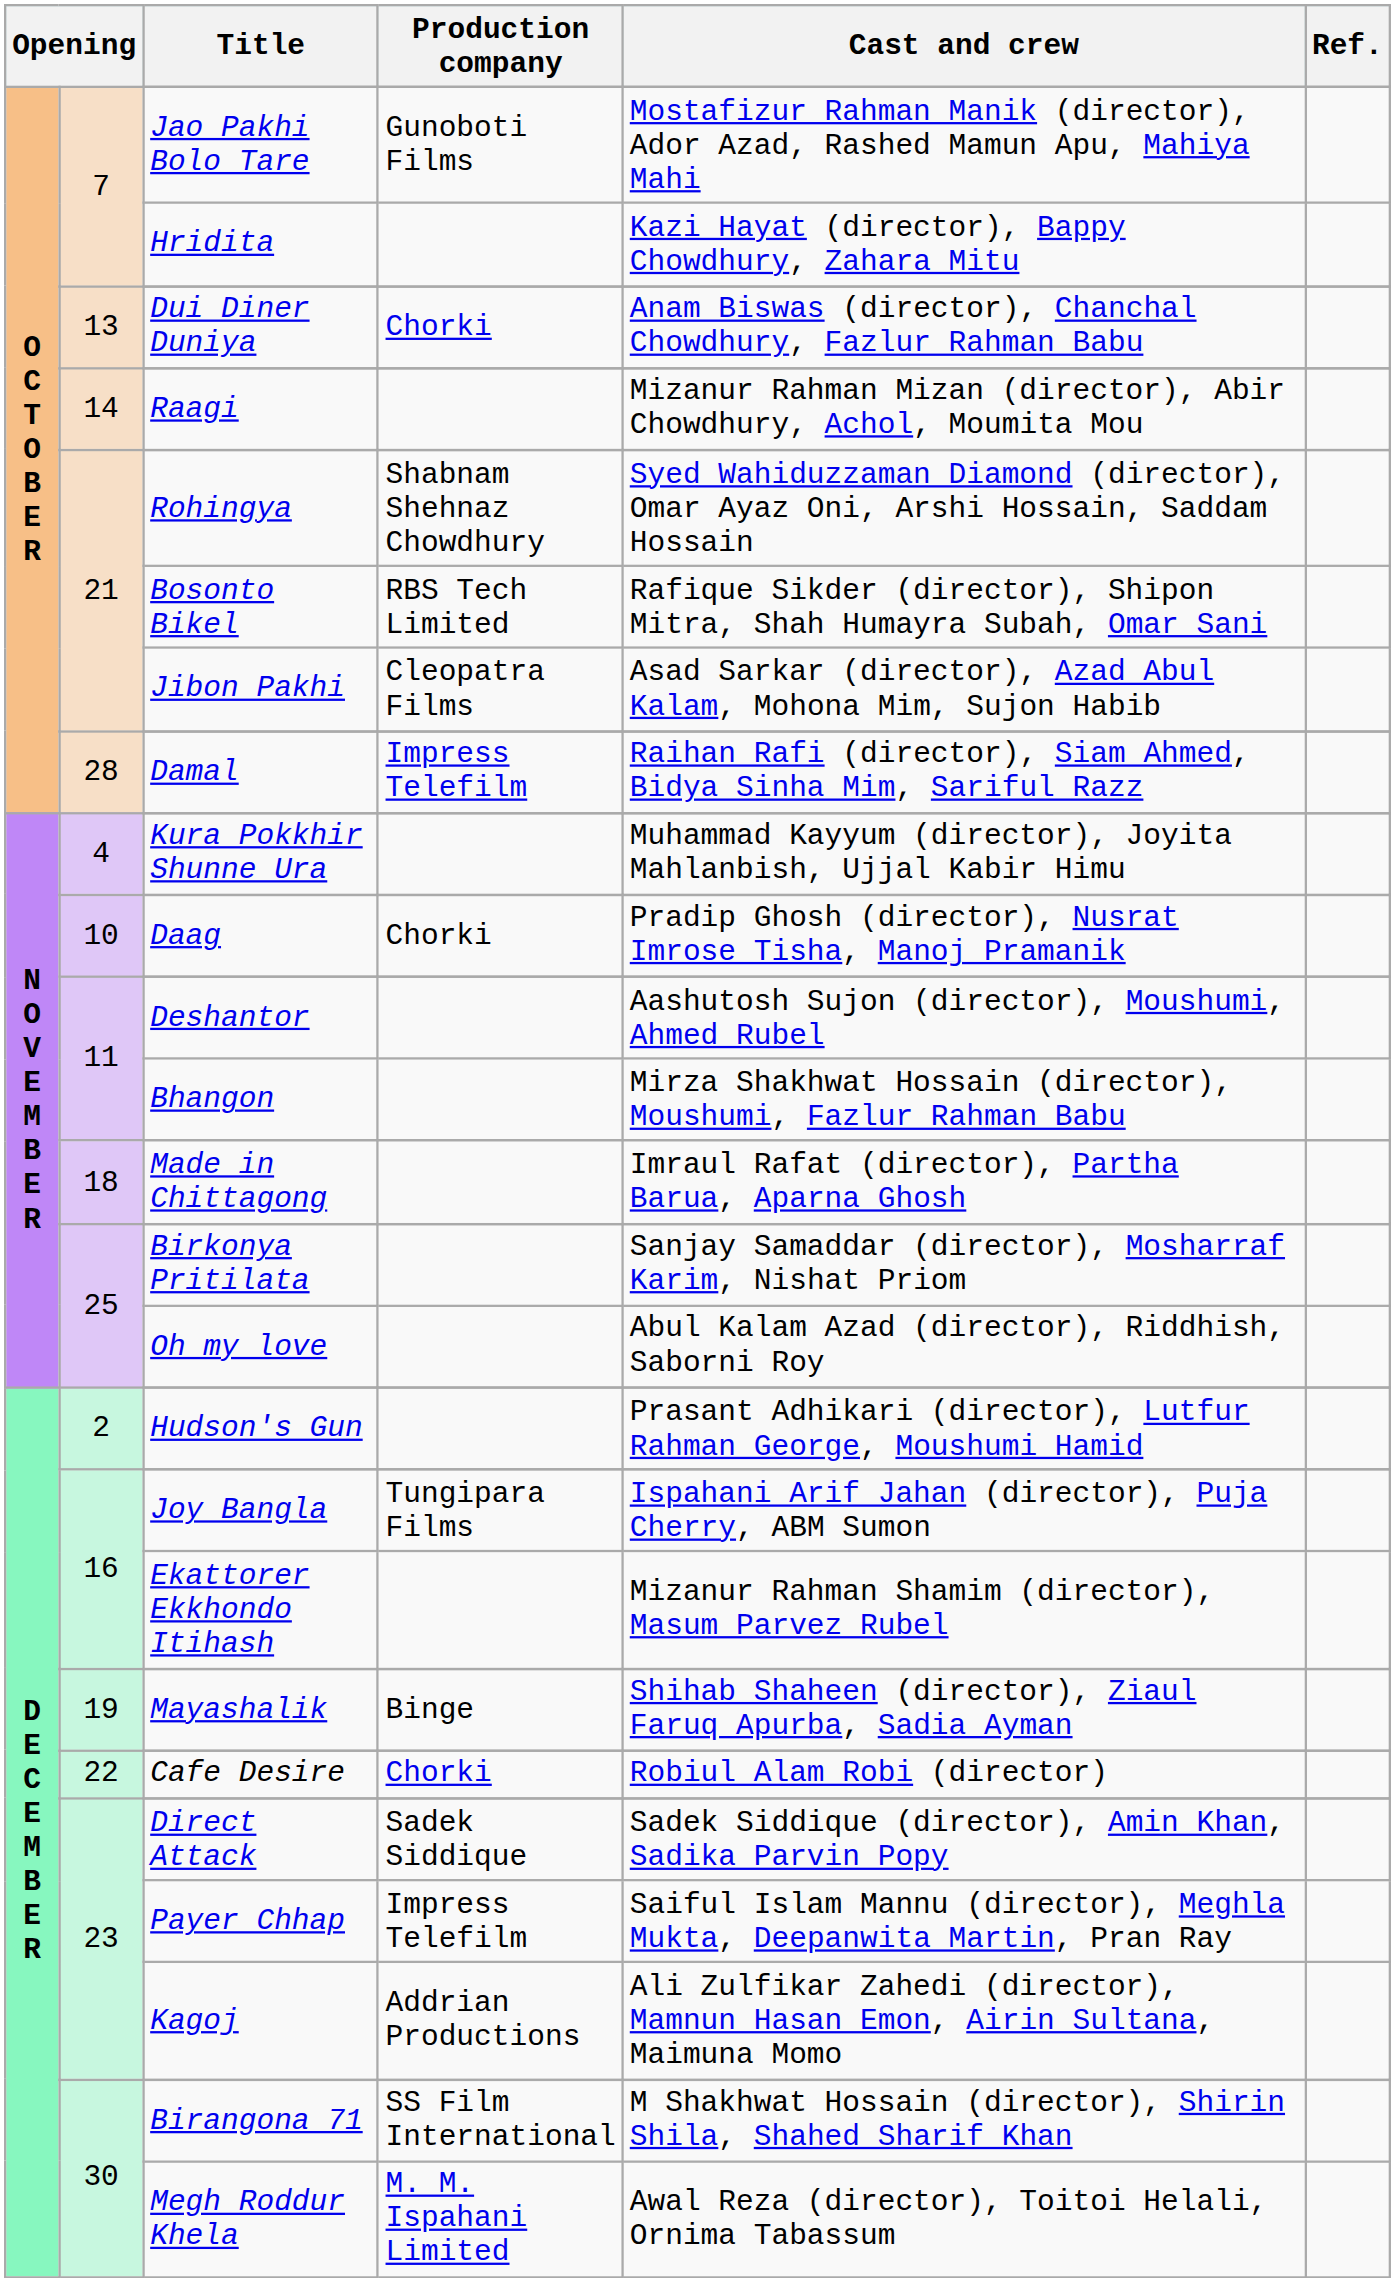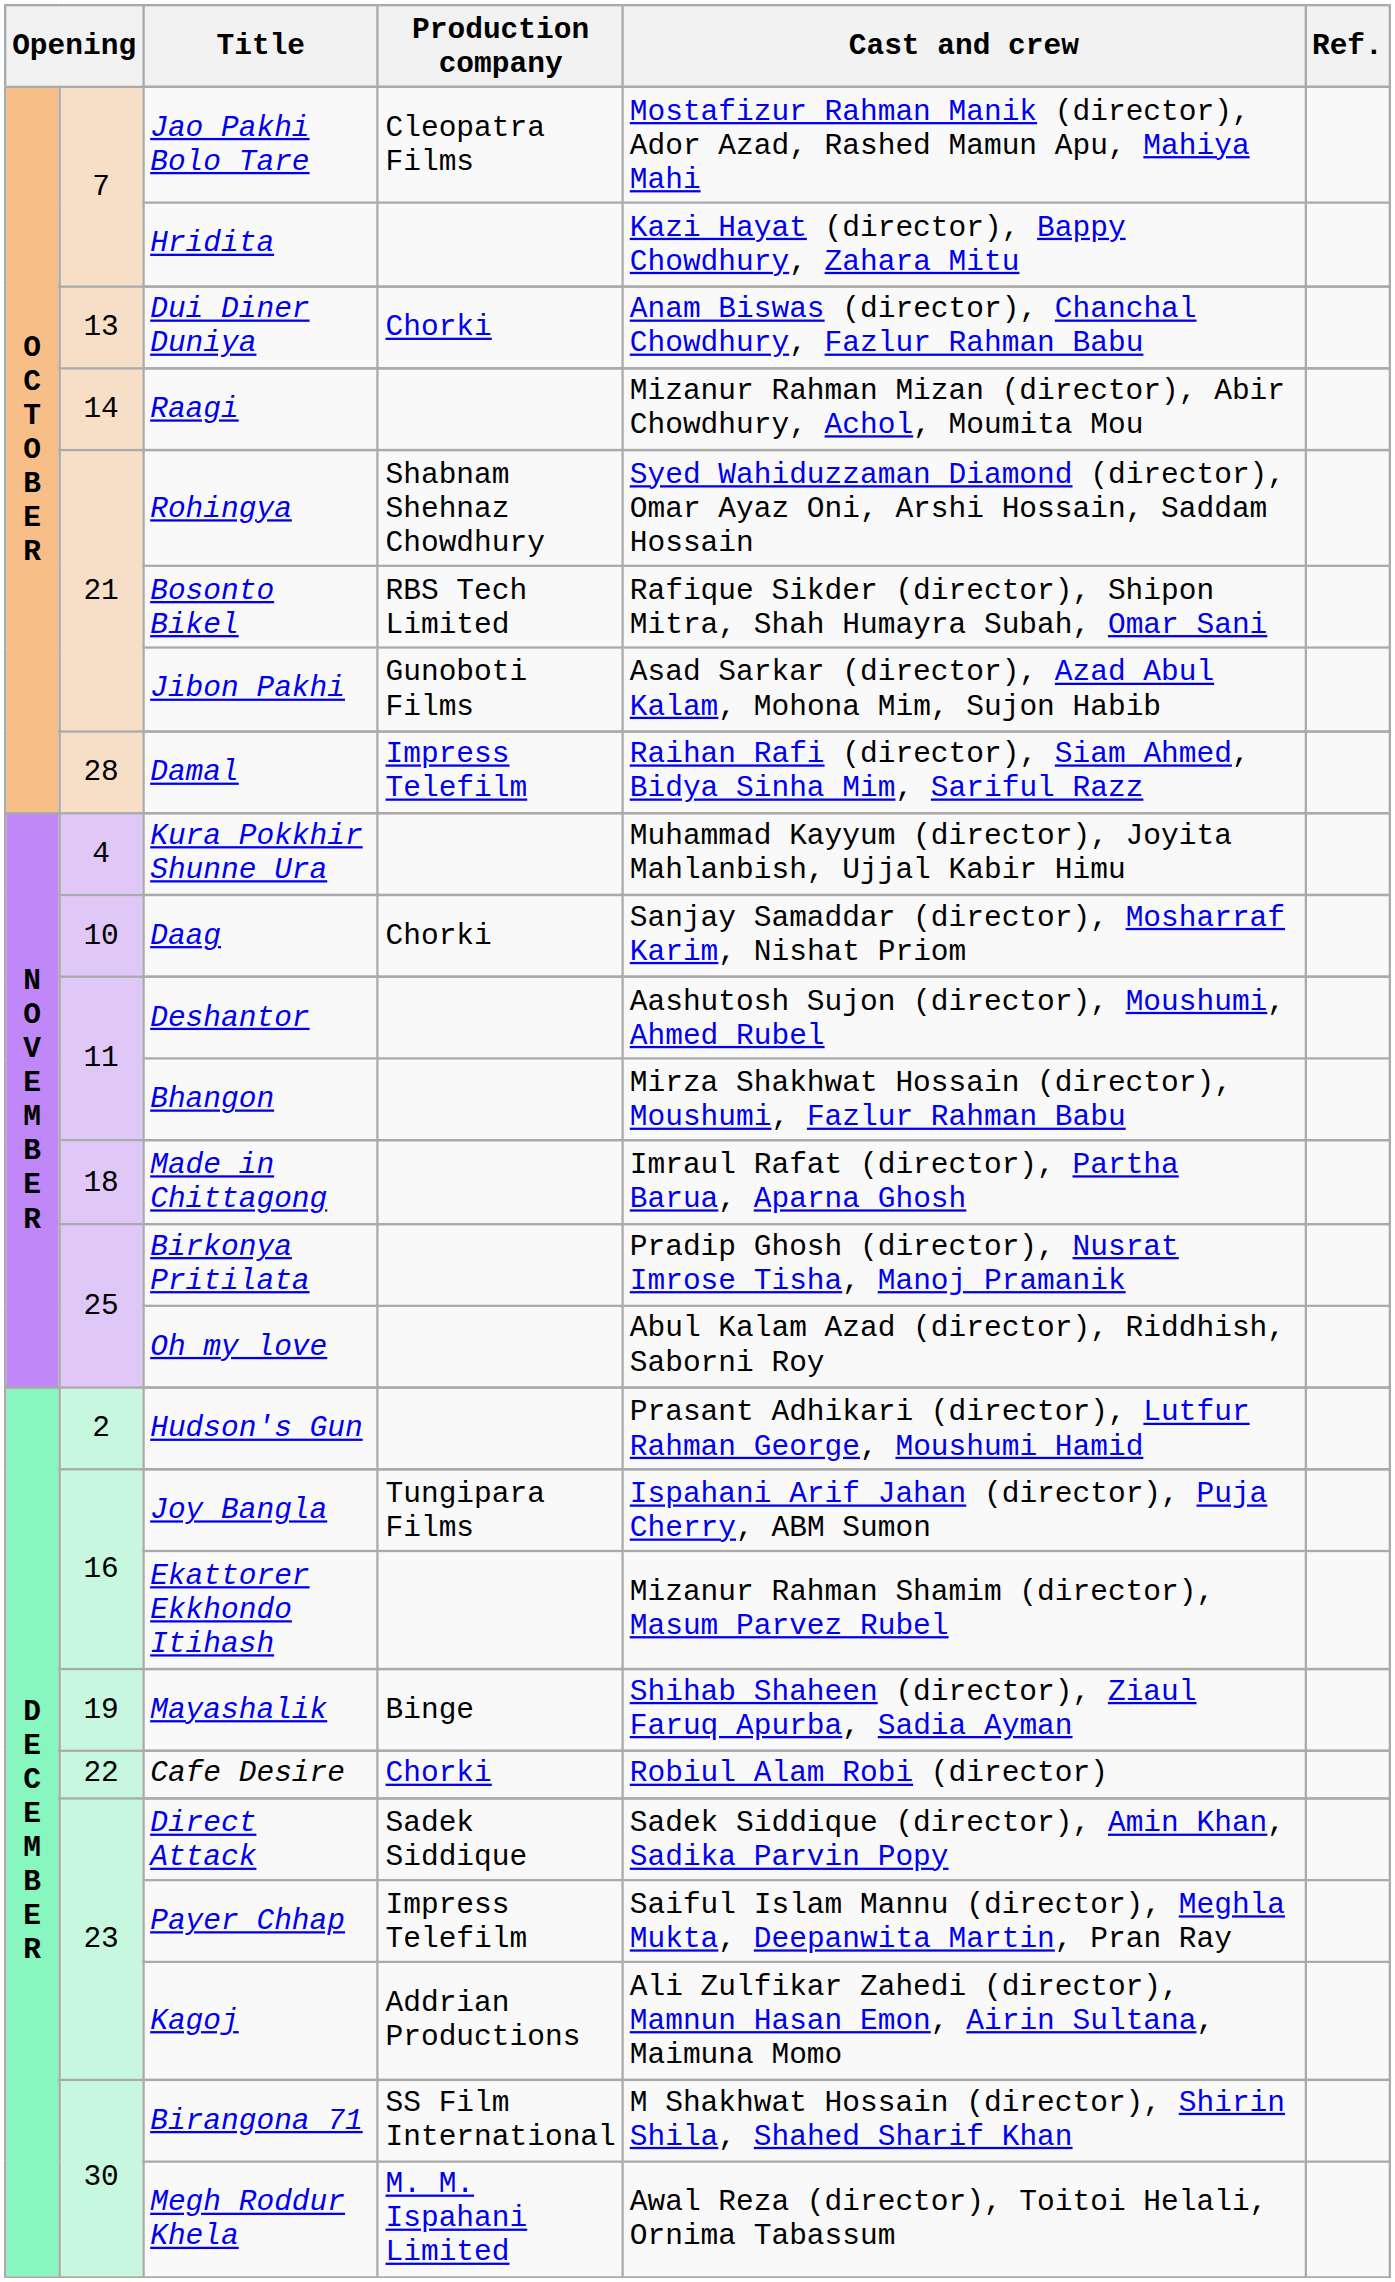 <table class="wikitable sortable">
 <tr style="background:#b0e0e6; text-align:center"y>
 <th colspan="2">Opening</th>
 <th style="width:17%">Title</th>
 <th style="width:16%">Production company</th>
 <th>Cast and crew</th>
 <th>Ref.</th>
 </tr>
 <tr>
 <th rowspan="13" style="text-align:center; background:#f7bf87;">O<br>C<br>T<br>O<br>B<br>E<br>R</th>
 <td rowspan="3" style="text-align:center; background:#f7dfc7;">7</td>
 </tr>
 <tr>
 <td><em><a href='#'>Jao Pakhi Bolo Tare</a></em></td>
-<td>Gunoboti Films</td>
+<td>Cleopatra Films</td>
 <td><a href='#'>Mostafizur Rahman Manik</a> (director), Ador Azad, Rashed Mamun Apu, <a href='#'>Mahiya Mahi</a></td>
 <td></td>
 </tr>
 <tr>
 <td><em><a href='#'>Hridita</a></em></td>
 <td></td>
 <td><a href='#'>Kazi Hayat</a> (director), <a href='#'>Bappy Chowdhury</a>, <a href='#'>Zahara Mitu</a></td>
 <td></td>
 </tr>
 <tr>
 <td rowspan="2" style="text-align:center; background:#f7dfc7;">13</td>
 </tr>
 <tr>
 <td><em><a href='#'>Dui Diner Duniya</a></em></td>
 <td><a href='#'>Chorki</a></td>
 <td><a href='#'>Anam Biswas</a> (director), <a href='#'>Chanchal Chowdhury</a>, <a href='#'>Fazlur Rahman Babu</a></td>
 <td></td>
 </tr>
 <tr>
 <td rowspan="2" style="text-align:center; background:#f7dfc7;">14</td>
 </tr>
 <tr>
 <td><em><a href='#'>Raagi</a></em></td>
 <td></td>
 <td>Mizanur Rahman Mizan (director), Abir Chowdhury, <a href='#'>Achol</a>, Moumita Mou</td>
 <td></td>
 </tr>
 <tr>
 <td rowspan="4" style="text-align:center; background:#f7dfc7;">21</td>
 </tr>
 <tr>
 <td><em><a href='#'>Rohingya</a></em></td>
 <td>Shabnam Shehnaz Chowdhury</td>
 <td><a href='#'>Syed Wahiduzzaman Diamond</a> (director), Omar Ayaz Oni, Arshi Hossain, Saddam Hossain</td>
 <td></td>
 </tr>
 <tr>
 <td><em><a href='#'>Bosonto Bikel</a></em></td>
 <td>RBS Tech Limited</td>
 <td>Rafique Sikder (director), Shipon Mitra, Shah Humayra Subah, <a href='#'>Omar Sani</a></td>
 <td></td>
 </tr>
 <tr>
 <td><em><a href='#'>Jibon Pakhi</a></em></td>
-<td>Cleopatra Films</td>
+<td>Gunoboti Films</td>
 <td>Asad Sarkar (director), <a href='#'>Azad Abul Kalam</a>, Mohona Mim, Sujon Habib</td>
 <td></td>
 </tr>
 <tr>
 <td rowspan="2" style="text-align:center; background:#f7dfc7;">28</td>
 </tr>
 <tr>
 <td><em><a href='#'>Damal</a></em></td>
 <td><a href='#'>Impress Telefilm</a></td>
 <td><a href='#'>Raihan Rafi</a> (director), <a href='#'>Siam Ahmed</a>, <a href='#'>Bidya Sinha Mim</a>, <a href='#'>Sariful Razz</a></td>
 <td></td>
 </tr>
 <tr>
 <th rowspan="12" style="text-align:center; background:#bf87f7;">N<br>O<br>V<br>E<br>M<br>B<br>E<br>R</th>
 <td rowspan="2" style="text-align:center; background:#dfc7f7;">4</td>
 </tr>
 <tr>
 <td><em><a href='#'>Kura Pokkhir Shunne Ura</a></em></td>
 <td></td>
 <td>Muhammad Kayyum (director), Joyita Mahlanbish, Ujjal Kabir Himu</td>
 <td></td>
 </tr>
 <tr>
 <td rowspan="2" style="text-align:center; background:#dfc7f7;">10</td>
 </tr>
 <tr>
 <td><em><a href='#'>Daag</a></em></td>
 <td>Chorki</td>
-<td>Pradip Ghosh (director), <a href='#'>Nusrat Imrose Tisha</a>, <a href='#'>Manoj Pramanik</a></td>
+<td>Sanjay Samaddar (director), <a href='#'>Mosharraf Karim</a>, Nishat Priom</td>
 <td></td>
 </tr>
 <tr>
 <td rowspan="3" style="text-align:center; background:#dfc7f7;">11</td>
 </tr>
 <tr>
 <td><em><a href='#'>Deshantor</a></em></td>
 <td></td>
 <td>Aashutosh Sujon (director), <a href='#'>Moushumi</a>, <a href='#'>Ahmed Rubel</a></td>
 <td></td>
 </tr>
 <tr>
 <td><em><a href='#'>Bhangon</a></em></td>
 <td></td>
 <td>Mirza Shakhwat Hossain (director), <a href='#'>Moushumi</a>, <a href='#'>Fazlur Rahman Babu</a></td>
 <td></td>
 </tr>
 <tr>
 <td rowspan="2" style="text-align:center; background:#dfc7f7;">18</td>
 </tr>
 <tr>
 <td><em><a href='#'>Made in Chittagong</a></em></td>
 <td></td>
 <td>Imraul Rafat (director), <a href='#'>Partha Barua</a>, <a href='#'>Aparna Ghosh</a></td>
 <td></td>
 </tr>
 <tr>
 <td rowspan="3" style="text-align:center; background:#dfc7f7;">25</td>
 </tr>
 <tr>
 <td><em><a href='#'>Birkonya Pritilata</a></em></td>
 <td></td>
-<td>Sanjay Samaddar (director), <a href='#'>Mosharraf Karim</a>, Nishat Priom</td>
+<td>Pradip Ghosh (director), <a href='#'>Nusrat Imrose Tisha</a>, <a href='#'>Manoj Pramanik</a></td>
 <td></td>
 </tr>
 <tr>
 <td><em><a href='#'>Oh my love</a></em></td>
 <td></td>
 <td>Abul Kalam Azad (director), Riddhish, Saborni Roy</td>
 <td></td>
 </tr>
 <tr>
 <th rowspan="16" style="text-align:center; background:#87f7bf;">D<br>E<br>C<br>E<br>M<br>B<br>E<br>R</th>
 <td rowspan="2" style="text-align:center; background:#c7f7df;">2</td>
 </tr>
 <tr>
 <td><em><a href='#'>Hudson's Gun</a></em></td>
 <td></td>
 <td>Prasant Adhikari (director), <a href='#'>Lutfur Rahman George</a>, <a href='#'>Moushumi Hamid</a></td>
 <td></td>
 </tr>
 <tr>
 <td rowspan="3" style="text-align:center; background:#c7f7df;">16</td>
 </tr>
 <tr>
 <td><em><a href='#'>Joy Bangla</a></em></td>
 <td>Tungipara Films</td>
 <td><a href='#'>Ispahani Arif Jahan</a> (director), <a href='#'>Puja Cherry</a>, ABM Sumon</td>
 <td></td>
 </tr>
 <tr>
 <td><em><a href='#'>Ekattorer Ekkhondo Itihash</a></em></td>
 <td></td>
 <td>Mizanur Rahman Shamim (director), <a href='#'>Masum Parvez Rubel</a></td>
 <td></td>
 </tr>
 <tr>
 <td rowspan="2" style="text-align:center; background:#c7f7df;">19</td>
 </tr>
 <tr>
 <td><em><a href='#'>Mayashalik</a></em></td>
 <td>Binge</td>
 <td><a href='#'>Shihab Shaheen</a> (director), <a href='#'>Ziaul Faruq Apurba</a>, <a href='#'>Sadia Ayman</a></td>
 <td></td>
 </tr>
 <tr>
 <td rowspan="2" style="text-align:center; background:#c7f7df;">22</td>
 </tr>
 <tr>
 <td><em>Cafe Desire</em></td>
 <td><a href='#'>Chorki</a></td>
 <td><a href='#'>Robiul Alam Robi</a> (director)</td>
 <td></td>
 </tr>
 <tr>
 <td rowspan="4" style="text-align:center; background:#c7f7df;">23</td>
 </tr>
 <tr>
 <td><em><a href='#'>Direct Attack</a></em></td>
 <td>Sadek Siddique</td>
 <td>Sadek Siddique (director), <a href='#'>Amin Khan</a>, <a href='#'>Sadika Parvin Popy</a></td>
 <td></td>
 </tr>
 <tr>
 <td><em><a href='#'>Payer Chhap</a></em></td>
 <td>Impress Telefilm</td>
 <td>Saiful Islam Mannu (director), <a href='#'>Meghla Mukta</a>, <a href='#'>Deepanwita Martin</a>, Pran Ray</td>
 <td></td>
 </tr>
 <tr>
 <td><em><a href='#'>Kagoj</a></em></td>
 <td>Addrian Productions</td>
 <td>Ali Zulfikar Zahedi (director), <a href='#'>Mamnun Hasan Emon</a>, <a href='#'>Airin Sultana</a>, Maimuna Momo</td>
 <td></td>
 </tr>
 <tr>
 <td rowspan="3" style="text-align:center; background:#c7f7df;">30</td>
 </tr>
 <tr>
 <td><em><a href='#'>Birangona 71</a></em></td>
 <td>SS Film International</td>
 <td>M Shakhwat Hossain (director), <a href='#'>Shirin Shila</a>, <a href='#'>Shahed Sharif Khan</a></td>
 <td></td>
 </tr>
 <tr>
 <td><em><a href='#'>Megh Roddur Khela</a></em></td>
 <td><a href='#'>M. M. Ispahani Limited</a></td>
 <td>Awal Reza (director), Toitoi Helali, Ornima Tabassum</td>
 <td></td>
 </tr>
 </table>
